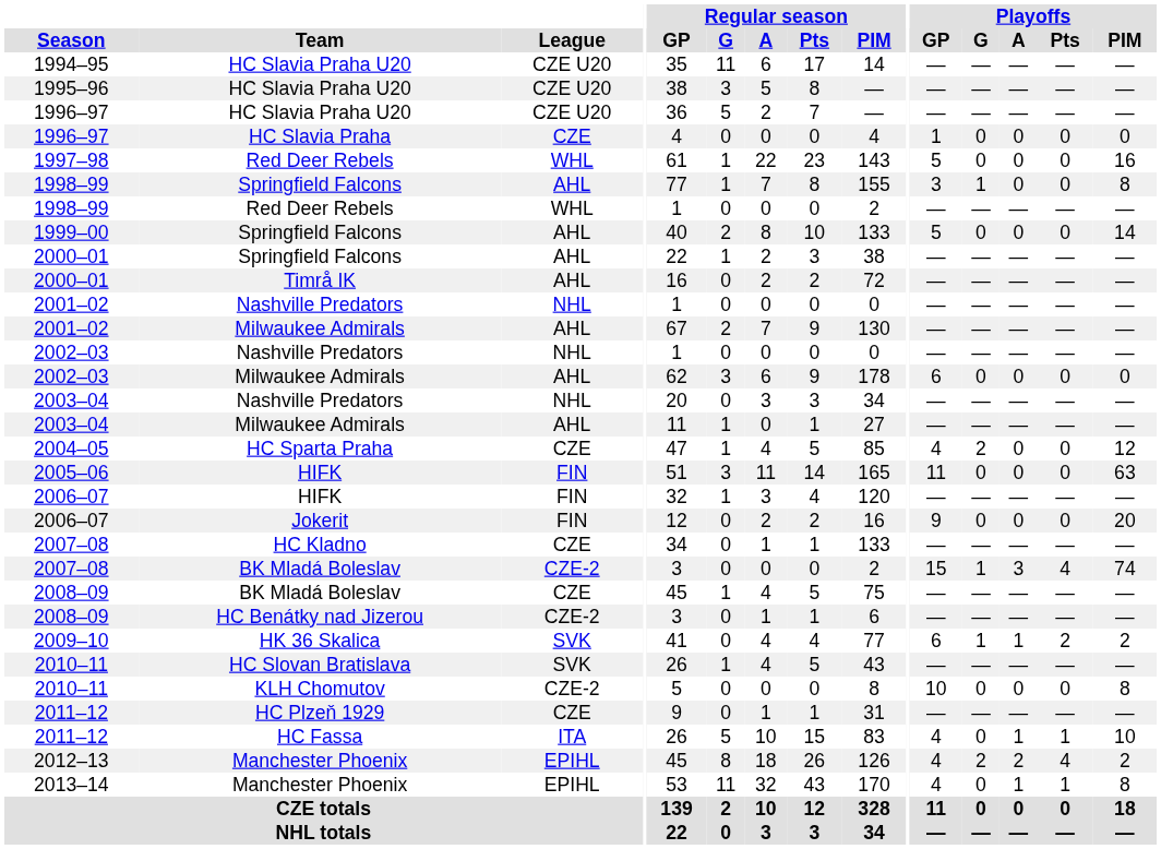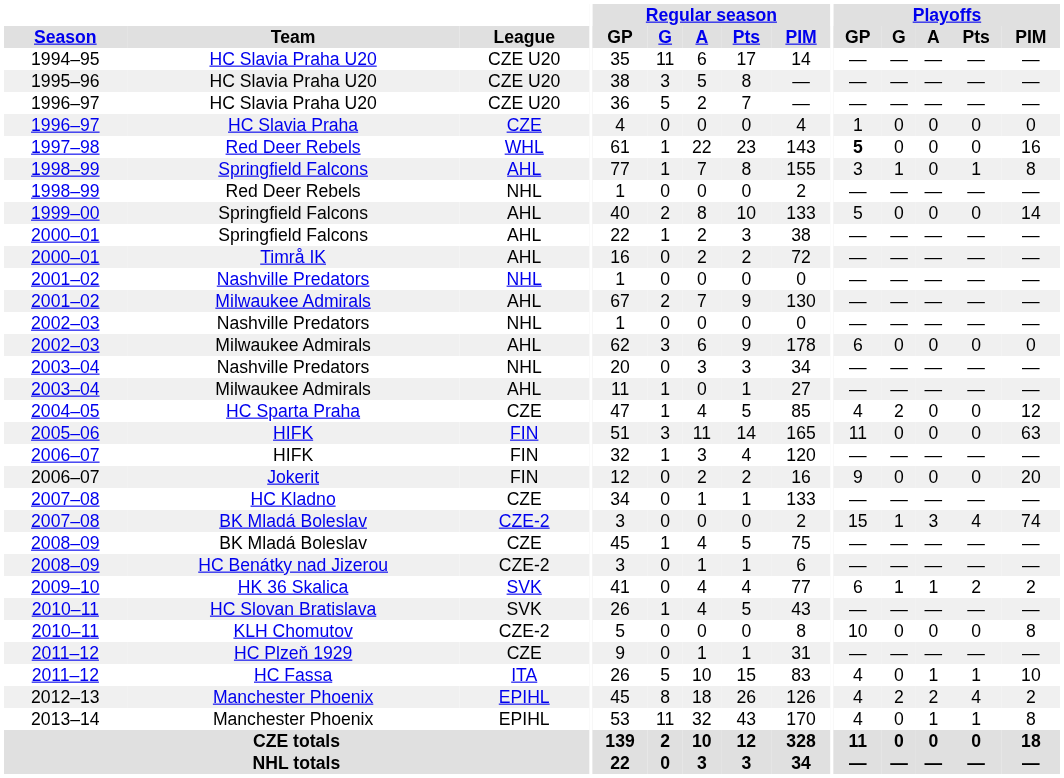 <table border="0" cellpadding="1" cellspacing="0" style="text-align:center; width:60em">
 <tr bgcolor="#e0e0e0">
 <th colspan="3" bgcolor="#ffffff"></th>
 <th rowspan="100" bgcolor="#ffffff"></th>
 <th colspan="5"><a href='#'>Regular season</a></th>
 <th rowspan="100" bgcolor="#ffffff"></th>
 <th colspan="5"><a href='#'>Playoffs</a></th>
 </tr>
 <tr bgcolor="#e0e0e0">
 <th><a href='#'>Season</a></th>
 <th>Team</th>
 <th>League</th>
 <th>GP</th>
 <th><a href='#'>G</a></th>
 <th><a href='#'>A</a></th>
 <th><a href='#'>Pts</a></th>
 <th><a href='#'>PIM</a></th>
 <th>GP</th>
 <th>G</th>
 <th>A</th>
 <th>Pts</th>
 <th>PIM</th>
 </tr>
 <tr>
 <td>1994–95</td>
 <td><a href='#'>HC Slavia Praha U20</a></td>
 <td>CZE U20</td>
 <td>35</td>
 <td>11</td>
 <td>6</td>
 <td>17</td>
 <td>14</td>
 <td>—</td>
 <td>—</td>
 <td>—</td>
 <td>—</td>
 <td>—</td>
 </tr>
 <tr bgcolor="#f0f0f0">
 <td>1995–96</td>
 <td>HC Slavia Praha U20</td>
 <td>CZE U20</td>
 <td>38</td>
 <td>3</td>
 <td>5</td>
 <td>8</td>
 <td>—</td>
 <td>—</td>
 <td>—</td>
 <td>—</td>
 <td>—</td>
 <td>—</td>
 </tr>
 <tr>
 <td>1996–97</td>
 <td>HC Slavia Praha U20</td>
 <td>CZE U20</td>
 <td>36</td>
 <td>5</td>
 <td>2</td>
 <td>7</td>
 <td>—</td>
 <td>—</td>
 <td>—</td>
 <td>—</td>
 <td>—</td>
 <td>—</td>
 </tr>
 <tr bgcolor="#f0f0f0">
 <td><a href='#'>1996–97</a></td>
 <td><a href='#'>HC Slavia Praha</a></td>
 <td><a href='#'>CZE</a></td>
 <td>4</td>
 <td>0</td>
 <td>0</td>
 <td>0</td>
 <td>4</td>
 <td>1</td>
 <td>0</td>
 <td>0</td>
 <td>0</td>
 <td>0</td>
 </tr>
 <tr>
 <td><a href='#'>1997–98</a></td>
 <td><a href='#'>Red Deer Rebels</a></td>
 <td><a href='#'>WHL</a></td>
 <td>61</td>
 <td>1</td>
 <td>22</td>
 <td>23</td>
 <td>143</td>
-<td>5</td>
+<td><strong>5</strong></td>
 <td>0</td>
 <td>0</td>
 <td>0</td>
 <td>16</td>
 </tr>
 <tr bgcolor="#f0f0f0">
 <td><a href='#'>1998–99</a></td>
 <td><a href='#'>Springfield Falcons</a></td>
 <td><a href='#'>AHL</a></td>
 <td>77</td>
 <td>1</td>
 <td>7</td>
 <td>8</td>
 <td>155</td>
 <td>3</td>
 <td>1</td>
 <td>0</td>
-<td>0</td>
+<td>1</td>
 <td>8</td>
 </tr>
 <tr>
 <td><a href='#'>1998–99</a></td>
 <td>Red Deer Rebels</td>
-<td>WHL</td>
+<td>NHL</td>
 <td>1</td>
 <td>0</td>
 <td>0</td>
 <td>0</td>
 <td>2</td>
 <td>—</td>
 <td>—</td>
 <td>—</td>
 <td>—</td>
 <td>—</td>
 </tr>
 <tr bgcolor="#f0f0f0">
 <td><a href='#'>1999–00</a></td>
 <td>Springfield Falcons</td>
 <td>AHL</td>
 <td>40</td>
 <td>2</td>
 <td>8</td>
 <td>10</td>
 <td>133</td>
 <td>5</td>
 <td>0</td>
 <td>0</td>
 <td>0</td>
 <td>14</td>
 </tr>
 <tr>
 <td><a href='#'>2000–01</a></td>
 <td>Springfield Falcons</td>
 <td>AHL</td>
 <td>22</td>
 <td>1</td>
 <td>2</td>
 <td>3</td>
 <td>38</td>
 <td>—</td>
 <td>—</td>
 <td>—</td>
 <td>—</td>
 <td>—</td>
 </tr>
 <tr bgcolor="#f0f0f0">
 <td><a href='#'>2000–01</a></td>
 <td><a href='#'>Timrå IK</a></td>
 <td>AHL</td>
 <td>16</td>
 <td>0</td>
 <td>2</td>
 <td>2</td>
 <td>72</td>
 <td>—</td>
 <td>—</td>
 <td>—</td>
 <td>—</td>
 <td>—</td>
 </tr>
 <tr>
 <td><a href='#'>2001–02</a></td>
 <td><a href='#'>Nashville Predators</a></td>
 <td><a href='#'>NHL</a></td>
 <td>1</td>
 <td>0</td>
 <td>0</td>
 <td>0</td>
 <td>0</td>
 <td>—</td>
 <td>—</td>
 <td>—</td>
 <td>—</td>
 <td>—</td>
 </tr>
 <tr bgcolor="#f0f0f0">
 <td><a href='#'>2001–02</a></td>
 <td><a href='#'>Milwaukee Admirals</a></td>
 <td>AHL</td>
 <td>67</td>
 <td>2</td>
 <td>7</td>
 <td>9</td>
 <td>130</td>
 <td>—</td>
 <td>—</td>
 <td>—</td>
 <td>—</td>
 <td>—</td>
 </tr>
 <tr>
 <td><a href='#'>2002–03</a></td>
 <td>Nashville Predators</td>
 <td>NHL</td>
 <td>1</td>
 <td>0</td>
 <td>0</td>
 <td>0</td>
 <td>0</td>
 <td>—</td>
 <td>—</td>
 <td>—</td>
 <td>—</td>
 <td>—</td>
 </tr>
 <tr bgcolor="#f0f0f0">
 <td><a href='#'>2002–03</a></td>
 <td>Milwaukee Admirals</td>
 <td>AHL</td>
 <td>62</td>
 <td>3</td>
 <td>6</td>
 <td>9</td>
 <td>178</td>
 <td>6</td>
 <td>0</td>
 <td>0</td>
 <td>0</td>
 <td>0</td>
 </tr>
 <tr>
 <td><a href='#'>2003–04</a></td>
 <td>Nashville Predators</td>
 <td>NHL</td>
 <td>20</td>
 <td>0</td>
 <td>3</td>
 <td>3</td>
 <td>34</td>
 <td>—</td>
 <td>—</td>
 <td>—</td>
 <td>—</td>
 <td>—</td>
 </tr>
 <tr bgcolor="#f0f0f0">
 <td><a href='#'>2003–04</a></td>
 <td>Milwaukee Admirals</td>
 <td>AHL</td>
 <td>11</td>
 <td>1</td>
 <td>0</td>
 <td>1</td>
 <td>27</td>
 <td>—</td>
 <td>—</td>
 <td>—</td>
 <td>—</td>
 <td>—</td>
 </tr>
 <tr>
 <td><a href='#'>2004–05</a></td>
 <td><a href='#'>HC Sparta Praha</a></td>
 <td>CZE</td>
 <td>47</td>
 <td>1</td>
 <td>4</td>
 <td>5</td>
 <td>85</td>
 <td>4</td>
 <td>2</td>
 <td>0</td>
 <td>0</td>
 <td>12</td>
 </tr>
 <tr bgcolor="#f0f0f0">
 <td><a href='#'>2005–06</a></td>
 <td><a href='#'>HIFK</a></td>
 <td><a href='#'>FIN</a></td>
 <td>51</td>
 <td>3</td>
 <td>11</td>
 <td>14</td>
 <td>165</td>
 <td>11</td>
 <td>0</td>
 <td>0</td>
 <td>0</td>
 <td>63</td>
 </tr>
 <tr>
 <td><a href='#'>2006–07</a></td>
 <td>HIFK</td>
 <td>FIN</td>
 <td>32</td>
 <td>1</td>
 <td>3</td>
 <td>4</td>
 <td>120</td>
 <td>—</td>
 <td>—</td>
 <td>—</td>
 <td>—</td>
 <td>—</td>
 </tr>
 <tr bgcolor="#f0f0f0">
 <td>2006–07</td>
 <td><a href='#'>Jokerit</a></td>
 <td>FIN</td>
 <td>12</td>
 <td>0</td>
 <td>2</td>
 <td>2</td>
 <td>16</td>
 <td>9</td>
 <td>0</td>
 <td>0</td>
 <td>0</td>
 <td>20</td>
 </tr>
 <tr>
 <td><a href='#'>2007–08</a></td>
 <td><a href='#'>HC Kladno</a></td>
 <td>CZE</td>
 <td>34</td>
 <td>0</td>
 <td>1</td>
 <td>1</td>
 <td>133</td>
 <td>—</td>
 <td>—</td>
 <td>—</td>
 <td>—</td>
 <td>—</td>
 </tr>
 <tr bgcolor="#f0f0f0">
 <td><a href='#'>2007–08</a></td>
 <td><a href='#'>BK Mladá Boleslav</a></td>
 <td><a href='#'>CZE-2</a></td>
 <td>3</td>
 <td>0</td>
 <td>0</td>
 <td>0</td>
 <td>2</td>
 <td>15</td>
 <td>1</td>
 <td>3</td>
 <td>4</td>
 <td>74</td>
 </tr>
 <tr>
 <td><a href='#'>2008–09</a></td>
 <td>BK Mladá Boleslav</td>
 <td>CZE</td>
 <td>45</td>
 <td>1</td>
 <td>4</td>
 <td>5</td>
 <td>75</td>
 <td>—</td>
 <td>—</td>
 <td>—</td>
 <td>—</td>
 <td>—</td>
 </tr>
 <tr bgcolor="#f0f0f0">
 <td><a href='#'>2008–09</a></td>
 <td><a href='#'>HC Benátky nad Jizerou</a></td>
 <td>CZE-2</td>
 <td>3</td>
 <td>0</td>
 <td>1</td>
 <td>1</td>
 <td>6</td>
 <td>—</td>
 <td>—</td>
 <td>—</td>
 <td>—</td>
 <td>—</td>
 </tr>
 <tr>
 <td><a href='#'>2009–10</a></td>
 <td><a href='#'>HK 36 Skalica</a></td>
 <td><a href='#'>SVK</a></td>
 <td>41</td>
 <td>0</td>
 <td>4</td>
 <td>4</td>
 <td>77</td>
 <td>6</td>
 <td>1</td>
 <td>1</td>
 <td>2</td>
 <td>2</td>
 </tr>
 <tr bgcolor="#f0f0f0">
 <td><a href='#'>2010–11</a></td>
 <td><a href='#'>HC Slovan Bratislava</a></td>
 <td>SVK</td>
 <td>26</td>
 <td>1</td>
 <td>4</td>
 <td>5</td>
 <td>43</td>
 <td>—</td>
 <td>—</td>
 <td>—</td>
 <td>—</td>
 <td>—</td>
 </tr>
 <tr>
 <td><a href='#'>2010–11</a></td>
 <td><a href='#'>KLH Chomutov</a></td>
 <td>CZE-2</td>
 <td>5</td>
 <td>0</td>
 <td>0</td>
 <td>0</td>
 <td>8</td>
 <td>10</td>
 <td>0</td>
 <td>0</td>
 <td>0</td>
 <td>8</td>
 </tr>
 <tr bgcolor="#f0f0f0">
 <td><a href='#'>2011–12</a></td>
 <td><a href='#'>HC Plzeň 1929</a></td>
 <td>CZE</td>
 <td>9</td>
 <td>0</td>
 <td>1</td>
 <td>1</td>
 <td>31</td>
 <td>—</td>
 <td>—</td>
 <td>—</td>
 <td>—</td>
 <td>—</td>
 </tr>
 <tr>
 <td><a href='#'>2011–12</a></td>
 <td><a href='#'>HC Fassa</a></td>
 <td><a href='#'>ITA</a></td>
 <td>26</td>
 <td>5</td>
 <td>10</td>
 <td>15</td>
 <td>83</td>
 <td>4</td>
 <td>0</td>
 <td>1</td>
 <td>1</td>
 <td>10</td>
 </tr>
 <tr bgcolor="#f0f0f0">
 <td>2012–13</td>
 <td><a href='#'>Manchester Phoenix</a></td>
 <td><a href='#'>EPIHL</a></td>
 <td>45</td>
 <td>8</td>
 <td>18</td>
 <td>26</td>
 <td>126</td>
 <td>4</td>
 <td>2</td>
 <td>2</td>
 <td>4</td>
 <td>2</td>
 </tr>
 <tr>
 <td>2013–14</td>
 <td>Manchester Phoenix</td>
 <td>EPIHL</td>
 <td>53</td>
 <td>11</td>
 <td>32</td>
 <td>43</td>
 <td>170</td>
 <td>4</td>
 <td>0</td>
 <td>1</td>
 <td>1</td>
 <td>8</td>
 </tr>
 <tr bgcolor="#e0e0e0">
 <th colspan="3">CZE totals</th>
 <th>139</th>
 <th>2</th>
 <th>10</th>
 <th>12</th>
 <th>328</th>
 <th>11</th>
 <th>0</th>
 <th>0</th>
 <th>0</th>
 <th>18</th>
 </tr>
 <tr bgcolor="#e0e0e0">
 <th colspan="3">NHL totals</th>
 <th>22</th>
 <th>0</th>
 <th>3</th>
 <th>3</th>
 <th>34</th>
 <th>—</th>
 <th>—</th>
 <th>—</th>
 <th>—</th>
 <th>—</th>
 </tr>
 </table>
